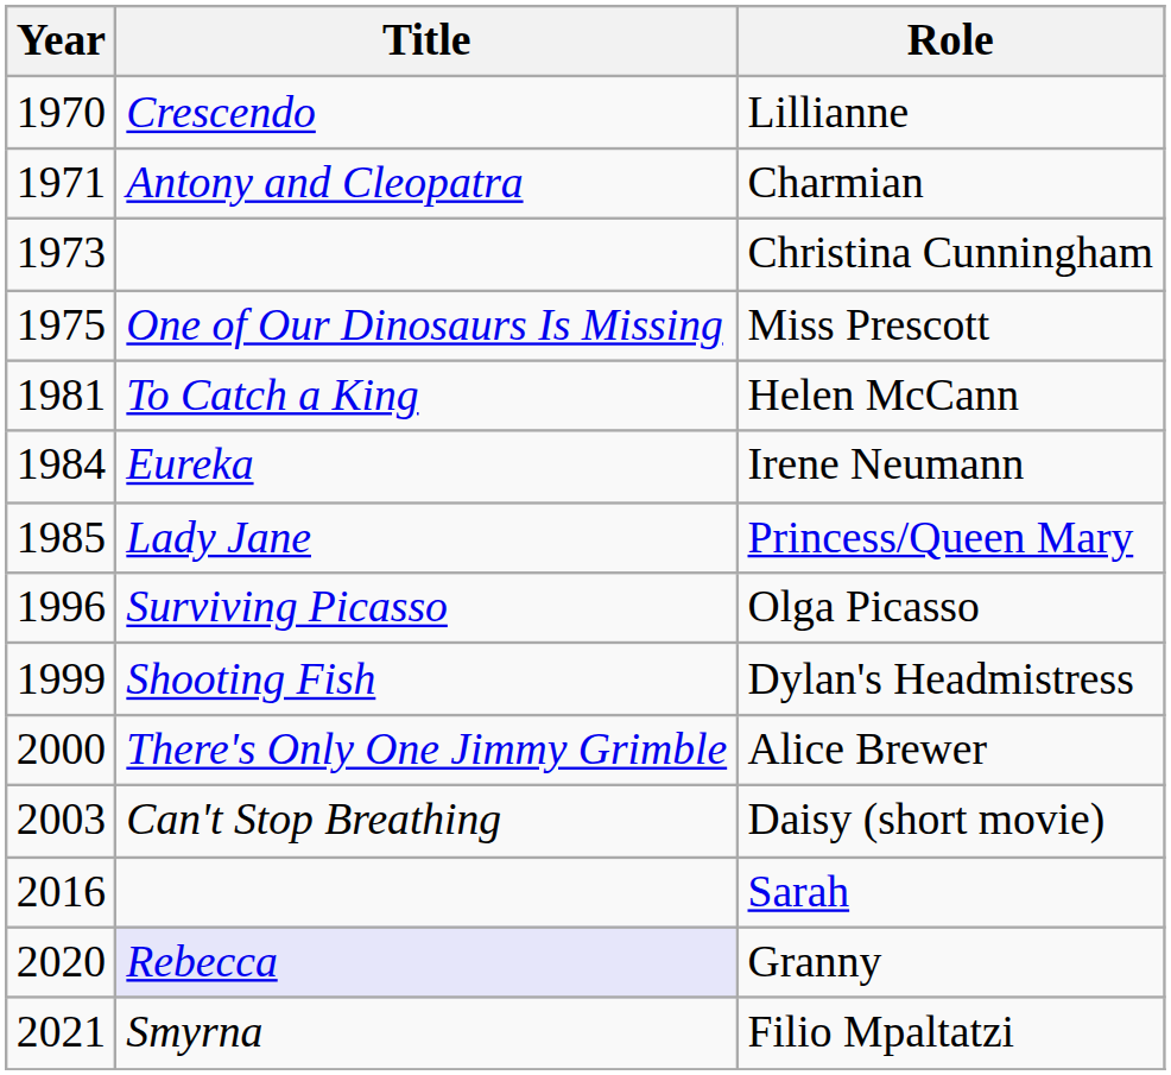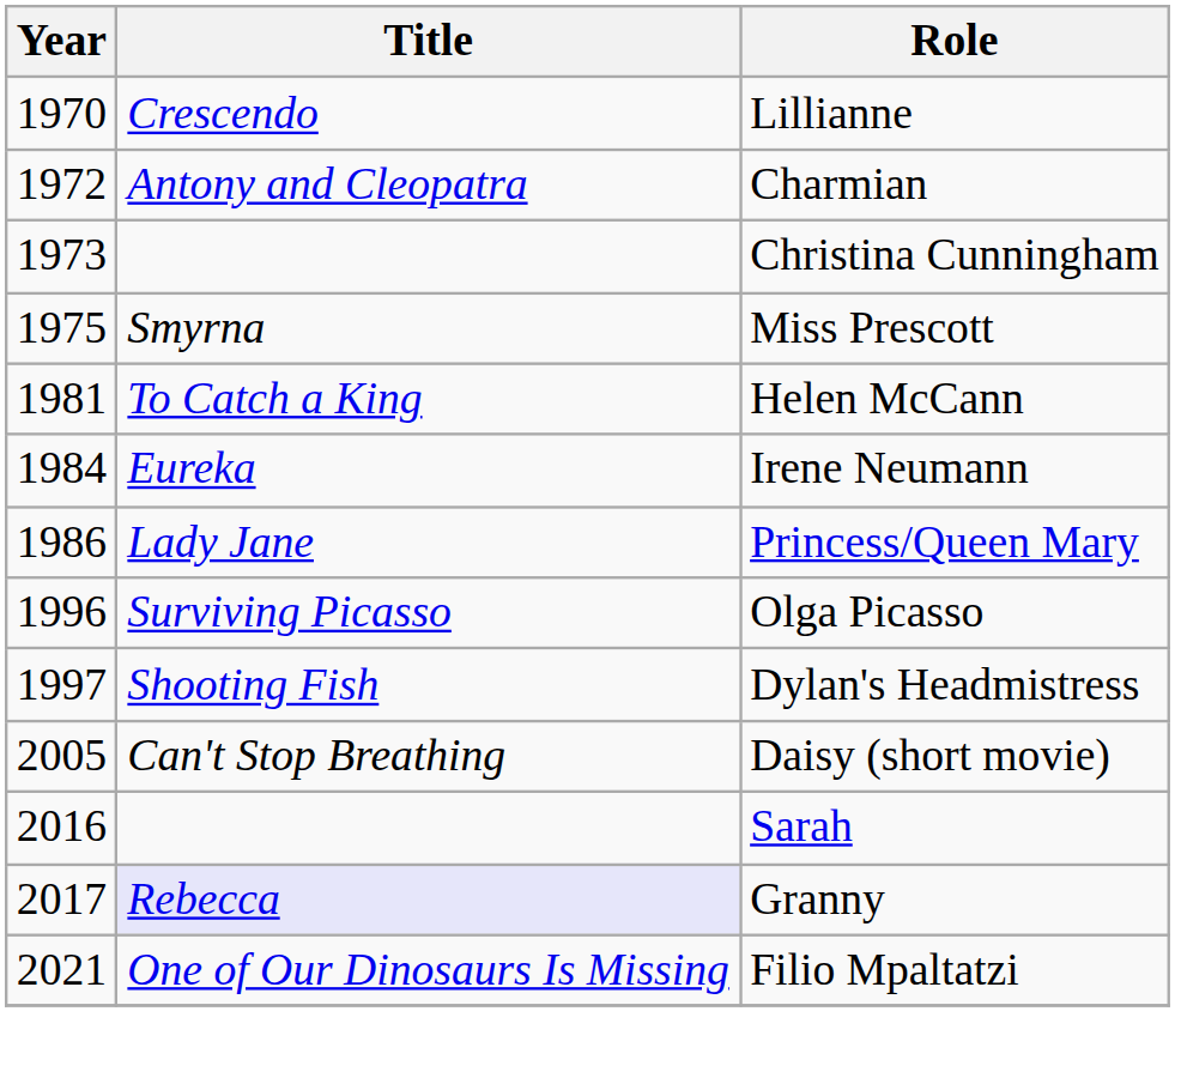 <table class="wikitable sortable">
 <tr>
 <th>Year</th>
 <th>Title</th>
 <th>Role</th>
 </tr>
 <tr>
 <td>1970</td>
 <td><em><a href='#'>Crescendo</a></em></td>
 <td>Lillianne</td>
 </tr>
 <tr>
-<td>1971</td>
+<td>1972</td>
 <td><em><a href='#'>Antony and Cleopatra</a></em></td>
 <td>Charmian</td>
 </tr>
 <tr>
 <td>1973</td>
 <td><em></em></td>
 <td>Christina Cunningham</td>
 </tr>
 <tr>
 <td>1975</td>
-<td><em><a href='#'>One of Our Dinosaurs Is Missing</a></em></td>
+<td><em>Smyrna</em></td>
 <td>Miss Prescott</td>
 </tr>
 <tr>
 <td>1981</td>
 <td><em><a href='#'>To Catch a King</a></em></td>
 <td>Helen McCann</td>
 </tr>
 <tr>
 <td>1984</td>
 <td><em><a href='#'>Eureka</a></em></td>
 <td>Irene Neumann</td>
 </tr>
 <tr>
-<td>1985</td>
+<td>1986</td>
 <td><em><a href='#'>Lady Jane</a></em></td>
 <td><a href='#'>Princess/Queen Mary</a></td>
 </tr>
 <tr>
 <td>1996</td>
 <td><em><a href='#'>Surviving Picasso</a></em></td>
 <td>Olga Picasso</td>
 </tr>
 <tr>
-<td>1999</td>
+<td>1997</td>
 <td><em><a href='#'>Shooting Fish</a></em></td>
 <td>Dylan's Headmistress</td>
 </tr>
 <tr>
-<td>2000</td>
-<td><em><a href='#'>There's Only One Jimmy Grimble</a></em></td>
-<td>Alice Brewer</td>
-</tr>
-<tr>
-<td>2003</td>
+<td>2005</td>
 <td><em>Can't Stop Breathing </em></td>
 <td>Daisy (short movie)</td>
 </tr>
 <tr>
 <td>2016</td>
 <td><em></em></td>
 <td><a href='#'>Sarah</a></td>
 </tr>
 <tr>
-<td>2020</td>
+<td>2017</td>
 <td style="background: lavender;"><em><a href='#'>Rebecca</a></em></td>
 <td>Granny</td>
 </tr>
 <tr>
 <td>2021</td>
-<td><em>Smyrna</em></td>
+<td><em><a href='#'>One of Our Dinosaurs Is Missing</a></em></td>
 <td>Filio Mpaltatzi</td>
 </tr>
 <tr>
 </tr>
 </table>
